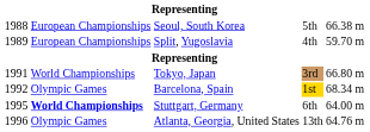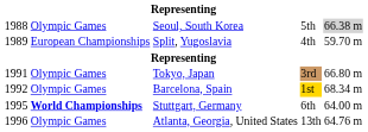 <table>
 <tr>
 <th colspan="5">Representing </th>
 </tr>
 <tr>
 <td>1988</td>
-<td><a href='#'>European Championships</a></td>
+<td><a href='#'>Olympic Games</a></td>
 <td><a href='#'>Seoul, South Korea</a></td>
 <td>5th</td>
-<td>66.38 m</td>
+<td style="background: lightgrey;">66.38 m</td>
 </tr>
 <tr>
 <td>1989</td>
 <td><a href='#'>European Championships</a></td>
 <td><a href='#'>Split</a>, <a href='#'>Yugoslavia</a></td>
 <td>4th</td>
 <td>59.70 m</td>
 </tr>
 <tr>
 <th colspan="5">Representing </th>
 </tr>
 <tr>
 <td>1991</td>
-<td><a href='#'>World Championships</a></td>
+<td><a href='#'>Olympic Games</a></td>
 <td><a href='#'>Tokyo, Japan</a></td>
 <td bgcolor=cc9966>3rd</td>
 <td>66.80 m</td>
 </tr>
 <tr>
 <td>1992</td>
 <td><a href='#'>Olympic Games</a></td>
 <td><a href='#'>Barcelona, Spain</a></td>
 <td bgcolor=gold>1st</td>
 <td>68.34 m</td>
 </tr>
 <tr>
 <td>1995</td>
 <td><strong><a href='#'>World Championships</a></strong></td>
 <td><a href='#'>Stuttgart, Germany</a></td>
 <td>6th</td>
 <td>64.00 m</td>
 </tr>
 <tr>
 <td>1996</td>
 <td><a href='#'>Olympic Games</a></td>
 <td><a href='#'>Atlanta, Georgia</a>, United States</td>
 <td>13th</td>
 <td>64.76 m</td>
 </tr>
 </table>
